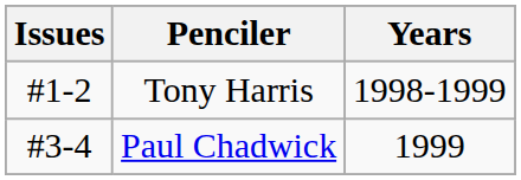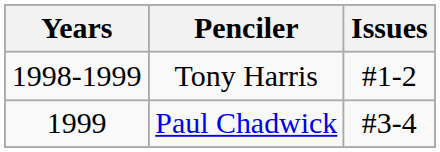 <table class="wikitable">
 <tr>
+<th>Years</th>
+<th>Penciler</th>
 <th>Issues</th>
-<th>Penciler</th>
-<th>Years</th>
 </tr>
 <tr>
+<td align="center">1998-1999</td>
+<td align="center">Tony Harris</td>
 <td align="center">#1-2</td>
-<td align="center">Tony Harris</td>
-<td align="center">1998-1999</td>
 </tr>
 <tr>
+<td align="center">1999</td>
+<td align="center"><a href='#'>Paul Chadwick</a></td>
 <td align="center">#3-4</td>
-<td align="center"><a href='#'>Paul Chadwick</a></td>
-<td align="center">1999</td>
 </tr>
 </table>
